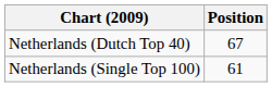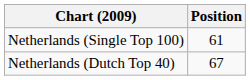 <table class="wikitable sortable">
 <tr>
 <th>Chart (2009)</th>
 <th>Position</th>
 </tr>
 <tr>
+<td>Netherlands (Single Top 100)</td>
+<td style="text-align:center;">61</td>
+</tr>
+<tr>
 <td>Netherlands (Dutch Top 40)</td>
 <td style="text-align:center;">67</td>
 </tr>
-<tr>
-<td>Netherlands (Single Top 100)</td>
-<td style="text-align:center;">61</td>
-</tr>
 </table>
